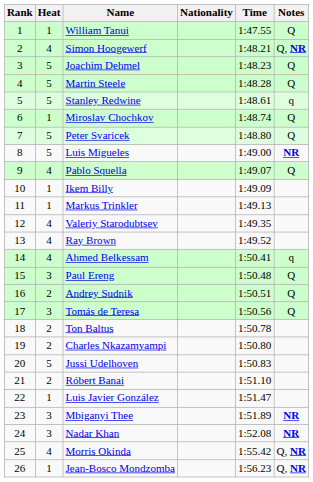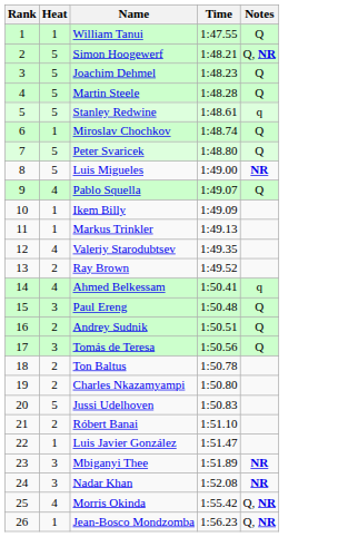 <table class="wikitable sortable" style="text-align:center">
 <tr>
 <th>Rank</th>
 <th>Heat</th>
 <th>Name</th>
-<th>Nationality</th>
 <th>Time</th>
 <th>Notes</th>
 </tr>
 <tr bgcolor=ccffcc>
 <td>1</td>
 <td>1</td>
 <td align="left"><a href='#'>William Tanui</a></td>
-<td align=left></td>
 <td>1:47.55</td>
 <td>Q</td>
 </tr>
 <tr bgcolor=ccffcc>
 <td>2</td>
-<td>4</td>
+<td>5</td>
 <td align="left"><a href='#'>Simon Hoogewerf</a></td>
-<td align=left></td>
 <td>1:48.21</td>
 <td>Q, <strong><a href='#'>NR</a></strong></td>
 </tr>
 <tr bgcolor=ccffcc>
 <td>3</td>
 <td>5</td>
 <td align="left"><a href='#'>Joachim Dehmel</a></td>
-<td align=left></td>
 <td>1:48.23</td>
 <td>Q</td>
 </tr>
 <tr bgcolor=ccffcc>
 <td>4</td>
 <td>5</td>
 <td align="left"><a href='#'>Martin Steele</a></td>
-<td align=left></td>
 <td>1:48.28</td>
 <td>Q</td>
 </tr>
 <tr bgcolor=ddffdd>
 <td>5</td>
 <td>5</td>
 <td align="left"><a href='#'>Stanley Redwine</a></td>
-<td align=left></td>
 <td>1:48.61</td>
 <td>q</td>
 </tr>
 <tr bgcolor=ccffcc>
 <td>6</td>
 <td>1</td>
 <td align="left"><a href='#'>Miroslav Chochkov</a></td>
-<td align=left></td>
 <td>1:48.74</td>
 <td>Q</td>
 </tr>
 <tr bgcolor=ddffdd>
 <td>7</td>
 <td>5</td>
 <td align="left"><a href='#'>Peter Svaricek</a></td>
-<td align=left></td>
 <td>1:48.80</td>
 <td>Q</td>
 </tr>
 <tr>
 <td>8</td>
 <td>5</td>
 <td align="left"><a href='#'>Luis Migueles</a></td>
-<td align=left></td>
 <td>1:49.00</td>
 <td><strong><a href='#'>NR</a></strong></td>
 </tr>
 <tr bgcolor=ccffcc>
 <td>9</td>
 <td>4</td>
 <td align="left"><a href='#'>Pablo Squella</a></td>
-<td align=left></td>
 <td>1:49.07</td>
 <td>Q</td>
 </tr>
 <tr>
 <td>10</td>
 <td>1</td>
 <td align="left"><a href='#'>Ikem Billy</a></td>
-<td align=left></td>
 <td>1:49.09</td>
 <td></td>
 </tr>
 <tr>
 <td>11</td>
 <td>1</td>
 <td align="left"><a href='#'>Markus Trinkler</a></td>
-<td align=left></td>
 <td>1:49.13</td>
 <td></td>
 </tr>
 <tr>
 <td>12</td>
 <td>4</td>
 <td align="left"><a href='#'>Valeriy Starodubtsev</a></td>
-<td align=left></td>
 <td>1:49.35</td>
 <td></td>
 </tr>
 <tr>
 <td>13</td>
-<td>4</td>
+<td>2</td>
 <td align="left"><a href='#'>Ray Brown</a></td>
-<td align=left></td>
 <td>1:49.52</td>
 <td></td>
 </tr>
 <tr bgcolor=ccffcc>
 <td>14</td>
 <td>4</td>
 <td align="left"><a href='#'>Ahmed Belkessam</a></td>
-<td align=left></td>
 <td>1:50.41</td>
 <td>q</td>
 </tr>
 <tr bgcolor=ccffcc>
 <td>15</td>
 <td>3</td>
 <td align="left"><a href='#'>Paul Ereng</a></td>
-<td align=left></td>
 <td>1:50.48</td>
 <td>Q</td>
 </tr>
 <tr bgcolor=ccffcc>
 <td>16</td>
 <td>2</td>
 <td align="left"><a href='#'>Andrey Sudnik</a></td>
-<td align=left></td>
 <td>1:50.51</td>
 <td>Q</td>
 </tr>
 <tr bgcolor=ccffcc>
 <td>17</td>
 <td>3</td>
 <td align="left"><a href='#'>Tomás de Teresa</a></td>
-<td align=left></td>
 <td>1:50.56</td>
 <td>Q</td>
 </tr>
 <tr>
 <td>18</td>
 <td>2</td>
 <td align="left"><a href='#'>Ton Baltus</a></td>
-<td align=left></td>
 <td>1:50.78</td>
 <td></td>
 </tr>
 <tr>
 <td>19</td>
 <td>2</td>
 <td align="left"><a href='#'>Charles Nkazamyampi</a></td>
-<td align=left></td>
 <td>1:50.80</td>
 <td></td>
 </tr>
 <tr>
 <td>20</td>
 <td>5</td>
 <td align="left"><a href='#'>Jussi Udelhoven</a></td>
-<td align=left></td>
 <td>1:50.83</td>
 <td></td>
 </tr>
 <tr>
 <td>21</td>
 <td>2</td>
 <td align="left"><a href='#'>Róbert Banai</a></td>
-<td align=left></td>
 <td>1:51.10</td>
 <td></td>
 </tr>
 <tr>
 <td>22</td>
 <td>1</td>
 <td align="left"><a href='#'>Luis Javier González</a></td>
-<td align=left></td>
 <td>1:51.47</td>
 <td></td>
 </tr>
 <tr>
 <td>23</td>
 <td>3</td>
 <td align="left"><a href='#'>Mbiganyi Thee</a></td>
-<td align=left></td>
 <td>1:51.89</td>
 <td><strong><a href='#'>NR</a></strong></td>
 </tr>
 <tr>
 <td>24</td>
 <td>3</td>
 <td align="left"><a href='#'>Nadar Khan</a></td>
-<td align=left></td>
 <td>1:52.08</td>
 <td><strong><a href='#'>NR</a></strong></td>
 </tr>
 <tr>
 <td>25</td>
 <td>4</td>
 <td align="left"><a href='#'>Morris Okinda</a></td>
-<td align=left></td>
 <td>1:55.42</td>
 <td>Q, <strong><a href='#'>NR</a></strong></td>
 </tr>
 <tr>
 <td>26</td>
 <td>1</td>
 <td align="left"><a href='#'>Jean-Bosco Mondzomba</a></td>
-<td align=left></td>
 <td>1:56.23</td>
 <td>Q, <strong><a href='#'>NR</a></strong></td>
 </tr>
 </table>
